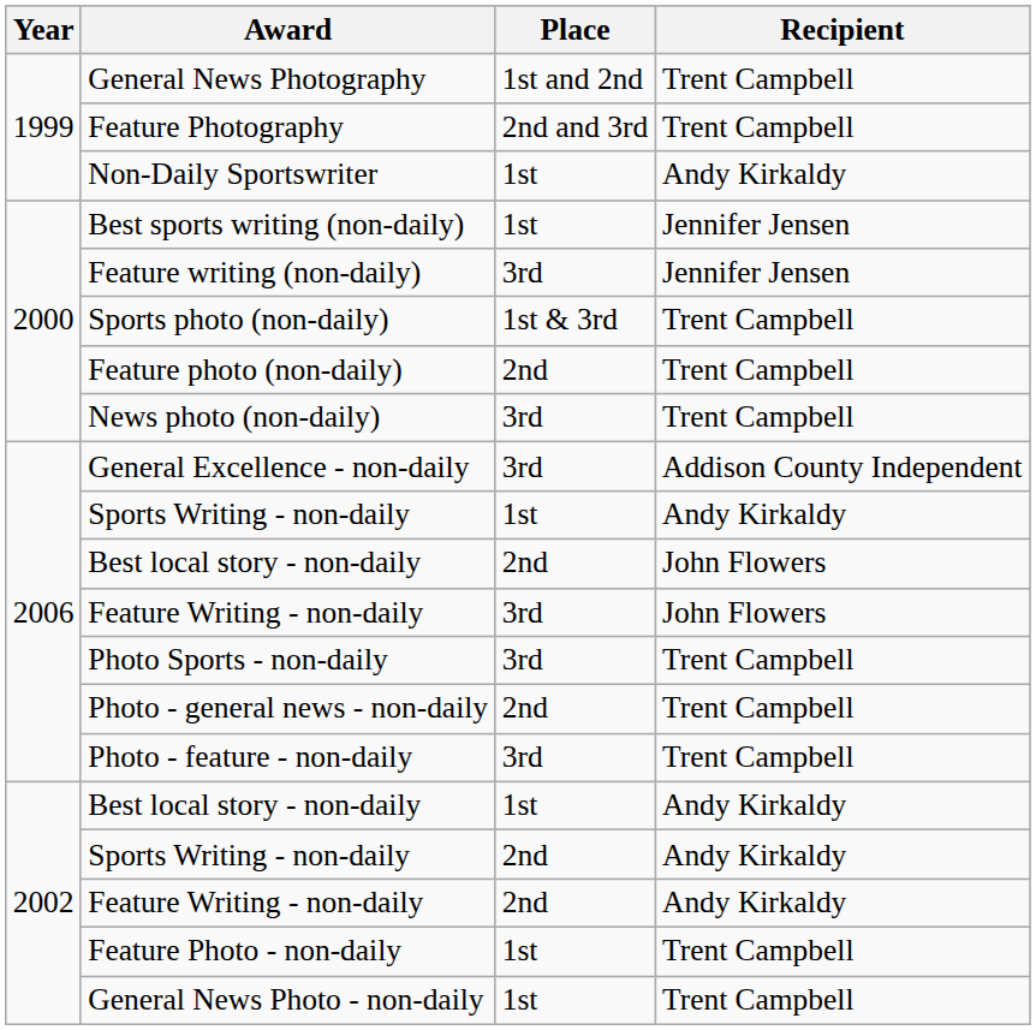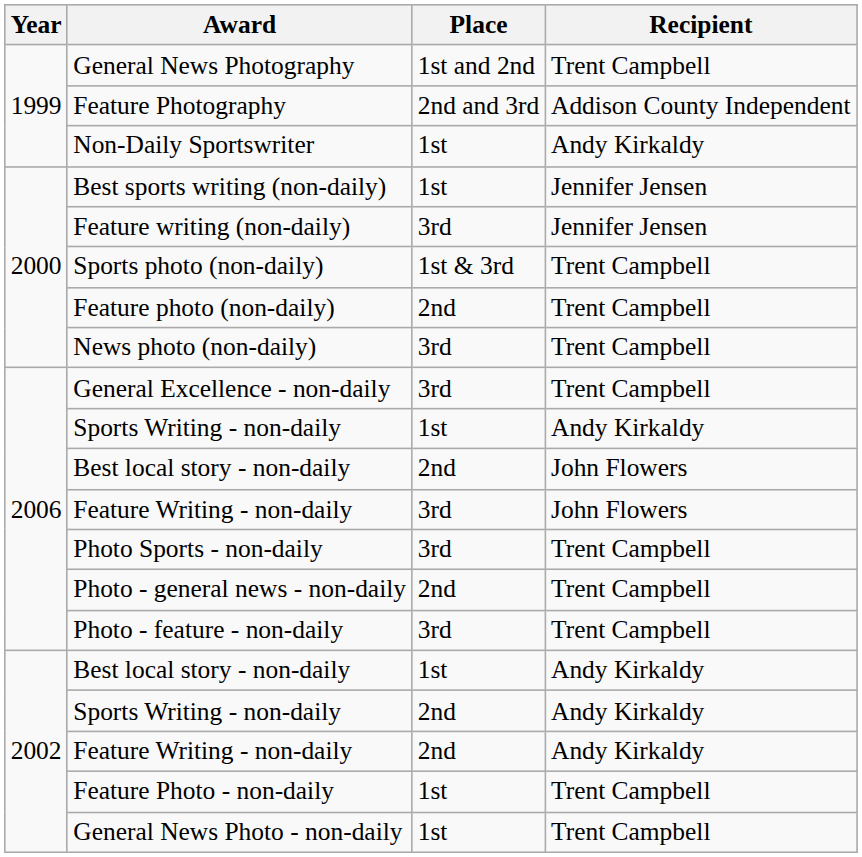 <table class="wikitable">
 <tr>
 <th>Year</th>
 <th>Award</th>
 <th>Place</th>
 <th>Recipient</th>
 </tr>
 <tr>
 <td rowspan="3">1999</td>
 <td>General News Photography</td>
 <td>1st and 2nd</td>
 <td>Trent Campbell</td>
 </tr>
 <tr>
 <td>Feature Photography</td>
 <td>2nd and 3rd</td>
-<td>Trent Campbell</td>
+<td>Addison County Independent</td>
 </tr>
 <tr>
 <td>Non-Daily Sportswriter</td>
 <td>1st</td>
 <td>Andy Kirkaldy</td>
 </tr>
 <tr>
 <td rowspan="5">2000</td>
 <td>Best sports writing (non-daily)</td>
 <td>1st</td>
 <td>Jennifer Jensen</td>
 </tr>
 <tr>
 <td>Feature writing (non-daily)</td>
 <td>3rd</td>
 <td>Jennifer Jensen</td>
 </tr>
 <tr>
 <td>Sports photo (non-daily)</td>
 <td>1st & 3rd</td>
 <td>Trent Campbell</td>
 </tr>
 <tr>
 <td>Feature photo (non-daily)</td>
 <td>2nd</td>
 <td>Trent Campbell</td>
 </tr>
 <tr>
 <td>News photo (non-daily)</td>
 <td>3rd</td>
 <td>Trent Campbell</td>
 </tr>
 <tr>
 <td rowspan="7">2006</td>
 <td>General Excellence - non-daily</td>
 <td>3rd</td>
-<td>Addison County Independent</td>
+<td>Trent Campbell</td>
 </tr>
 <tr>
 <td>Sports Writing - non-daily</td>
 <td>1st</td>
 <td>Andy Kirkaldy</td>
 </tr>
 <tr>
 <td>Best local story - non-daily</td>
 <td>2nd</td>
 <td>John Flowers</td>
 </tr>
 <tr>
 <td>Feature Writing - non-daily</td>
 <td>3rd</td>
 <td>John Flowers</td>
 </tr>
 <tr>
 <td>Photo Sports - non-daily</td>
 <td>3rd</td>
 <td>Trent Campbell</td>
 </tr>
 <tr>
 <td>Photo - general news - non-daily</td>
 <td>2nd</td>
 <td>Trent Campbell</td>
 </tr>
 <tr>
 <td>Photo - feature - non-daily</td>
 <td>3rd</td>
 <td>Trent Campbell</td>
 </tr>
 <tr>
 <td rowspan="5">2002</td>
 <td>Best local story - non-daily</td>
 <td>1st</td>
 <td>Andy Kirkaldy</td>
 </tr>
 <tr>
 <td>Sports Writing - non-daily</td>
 <td>2nd</td>
 <td>Andy Kirkaldy</td>
 </tr>
 <tr>
 <td>Feature Writing - non-daily</td>
 <td>2nd</td>
 <td>Andy Kirkaldy</td>
 </tr>
 <tr>
 <td>Feature Photo - non-daily</td>
 <td>1st</td>
 <td>Trent Campbell</td>
 </tr>
 <tr>
 <td>General News Photo - non-daily</td>
 <td>1st</td>
 <td>Trent Campbell</td>
 </tr>
 </table>
